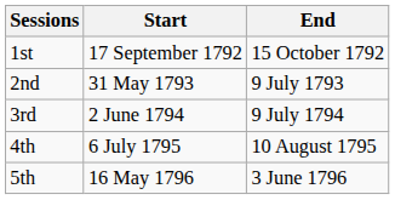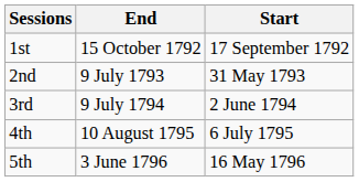 <table class="wikitable">
 <tr>
 <th>Sessions</th>
+<th>End</th>
 <th>Start</th>
-<th>End</th>
 </tr>
 <tr>
 <td>1st</td>
+<td>15 October 1792</td>
 <td>17 September 1792</td>
-<td>15 October 1792</td>
 </tr>
 <tr>
 <td>2nd</td>
+<td>9 July 1793</td>
 <td>31 May 1793</td>
-<td>9 July 1793</td>
 </tr>
 <tr>
 <td>3rd</td>
+<td>9 July 1794</td>
 <td>2 June 1794</td>
-<td>9 July 1794</td>
 </tr>
 <tr>
 <td>4th</td>
+<td>10 August 1795</td>
 <td>6 July 1795</td>
-<td>10 August 1795</td>
 </tr>
 <tr>
 <td>5th</td>
+<td>3 June 1796</td>
 <td>16 May 1796</td>
-<td>3 June 1796</td>
 </tr>
 </table>
